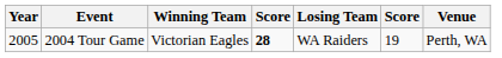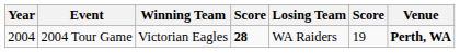 <table class="wikitable">
 <tr>
 <th>Year</th>
 <th>Event</th>
 <th>Winning Team</th>
 <th>Score</th>
 <th>Losing Team</th>
 <th>Score</th>
 <th>Venue</th>
 </tr>
 <tr>
-<td>2005</td>
+<td>2004</td>
 <td>2004 Tour Game</td>
 <td>Victorian Eagles</td>
 <td><strong>28</strong></td>
 <td>WA Raiders</td>
 <td>19</td>
-<td>Perth, WA</td>
+<td><strong>Perth, WA</strong></td>
 </tr>
 </table>
